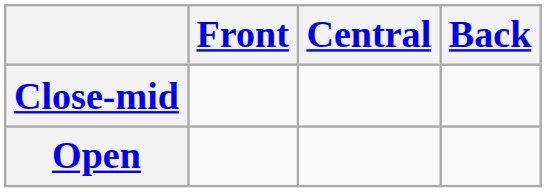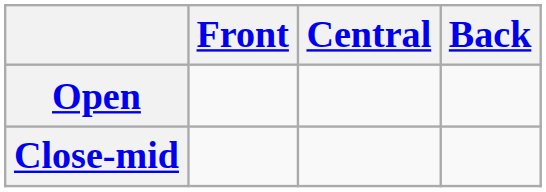 <table class="wikitable">
 <tr>
 <th></th>
 <th><a href='#'>Front</a></th>
 <th><a href='#'>Central</a></th>
 <th><a href='#'>Back</a></th>
 </tr>
 <tr>
+<th><a href='#'>Open</a></th>
+<td></td>
+<td></td>
+<td></td>
+</tr>
+<tr>
 <th><a href='#'>Close-mid</a></th>
 <td></td>
 <td></td>
 <td></td>
 </tr>
-<tr>
-<th><a href='#'>Open</a></th>
-<td></td>
-<td></td>
-<td></td>
-</tr>
 </table>
